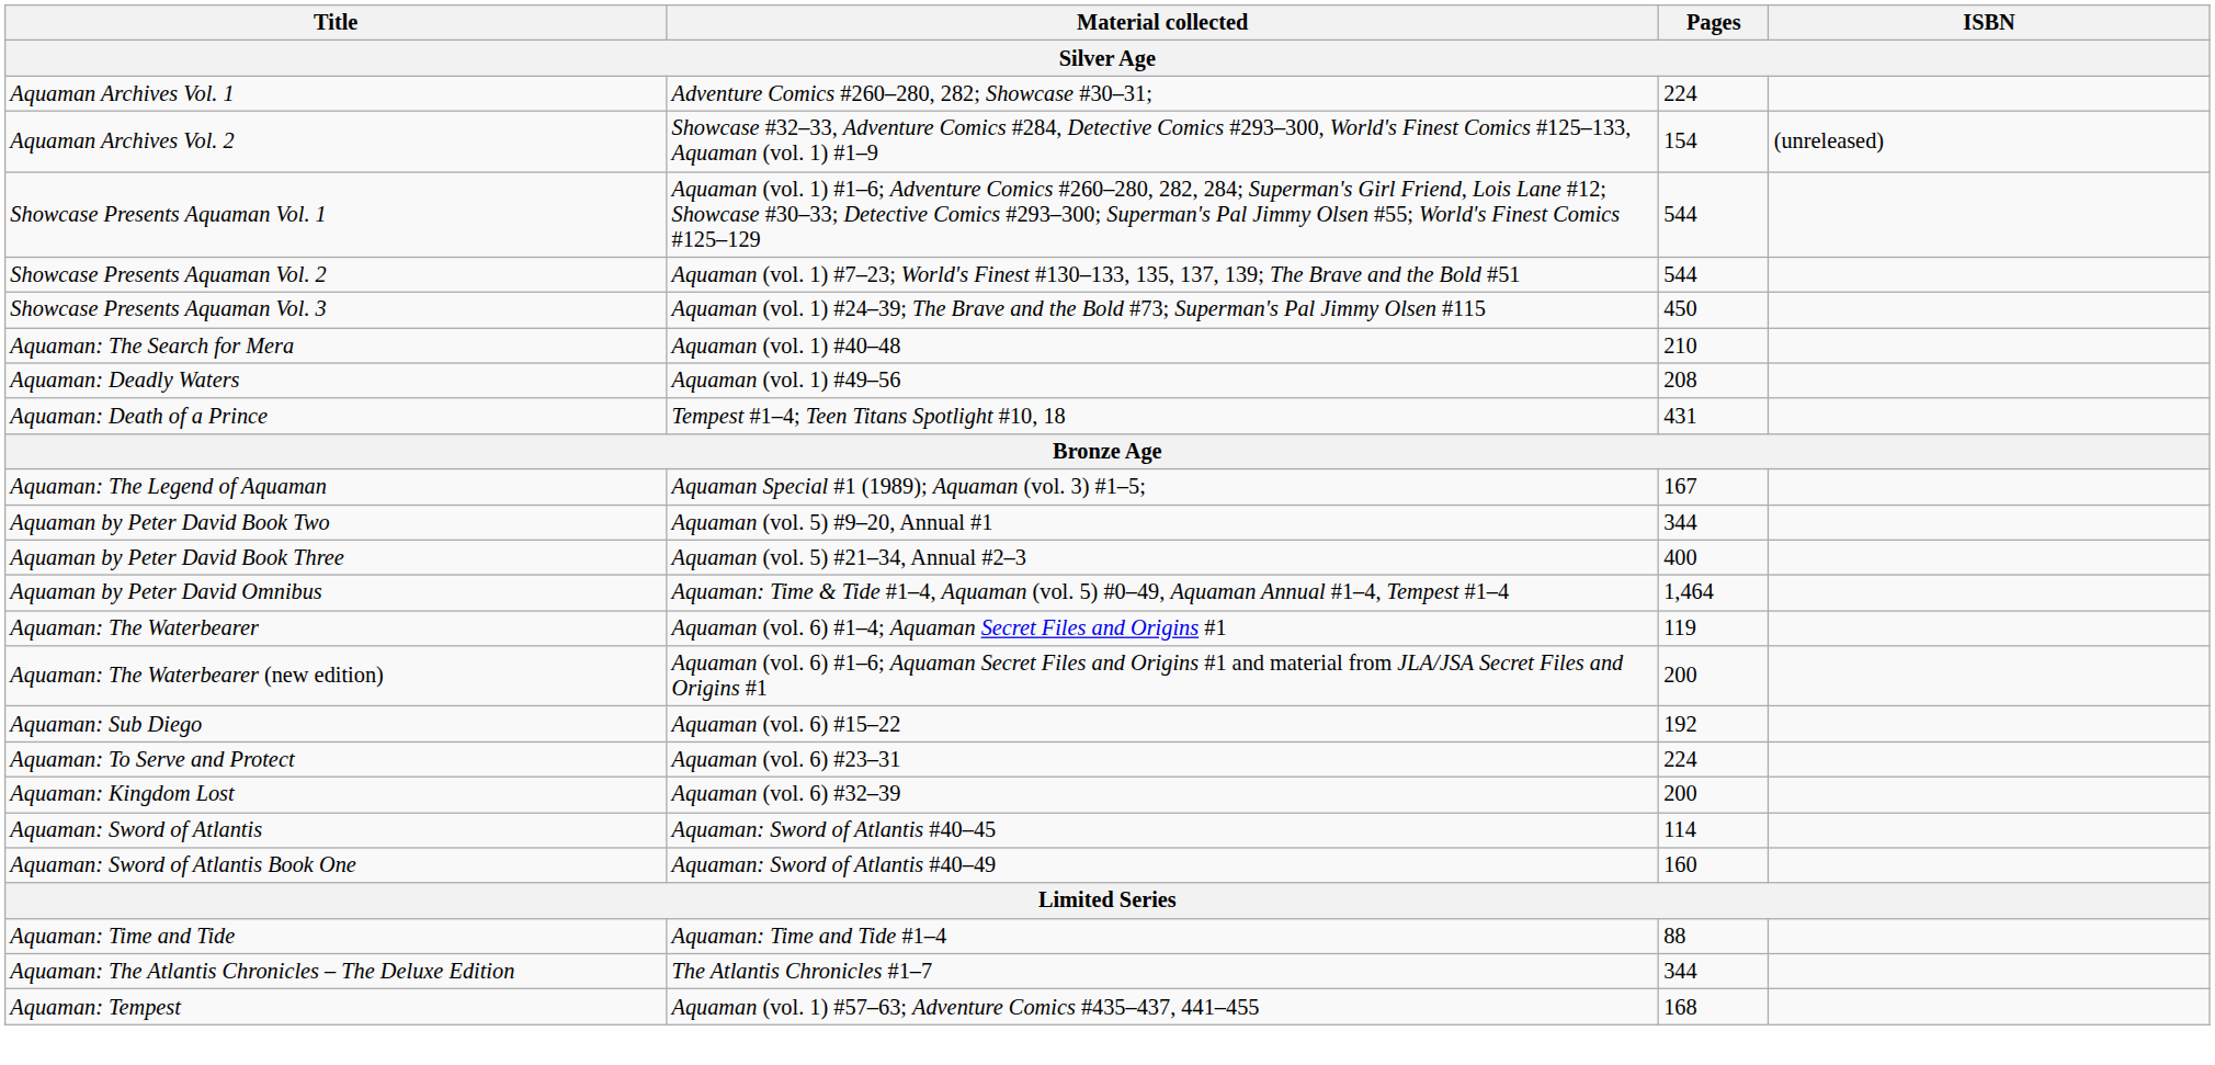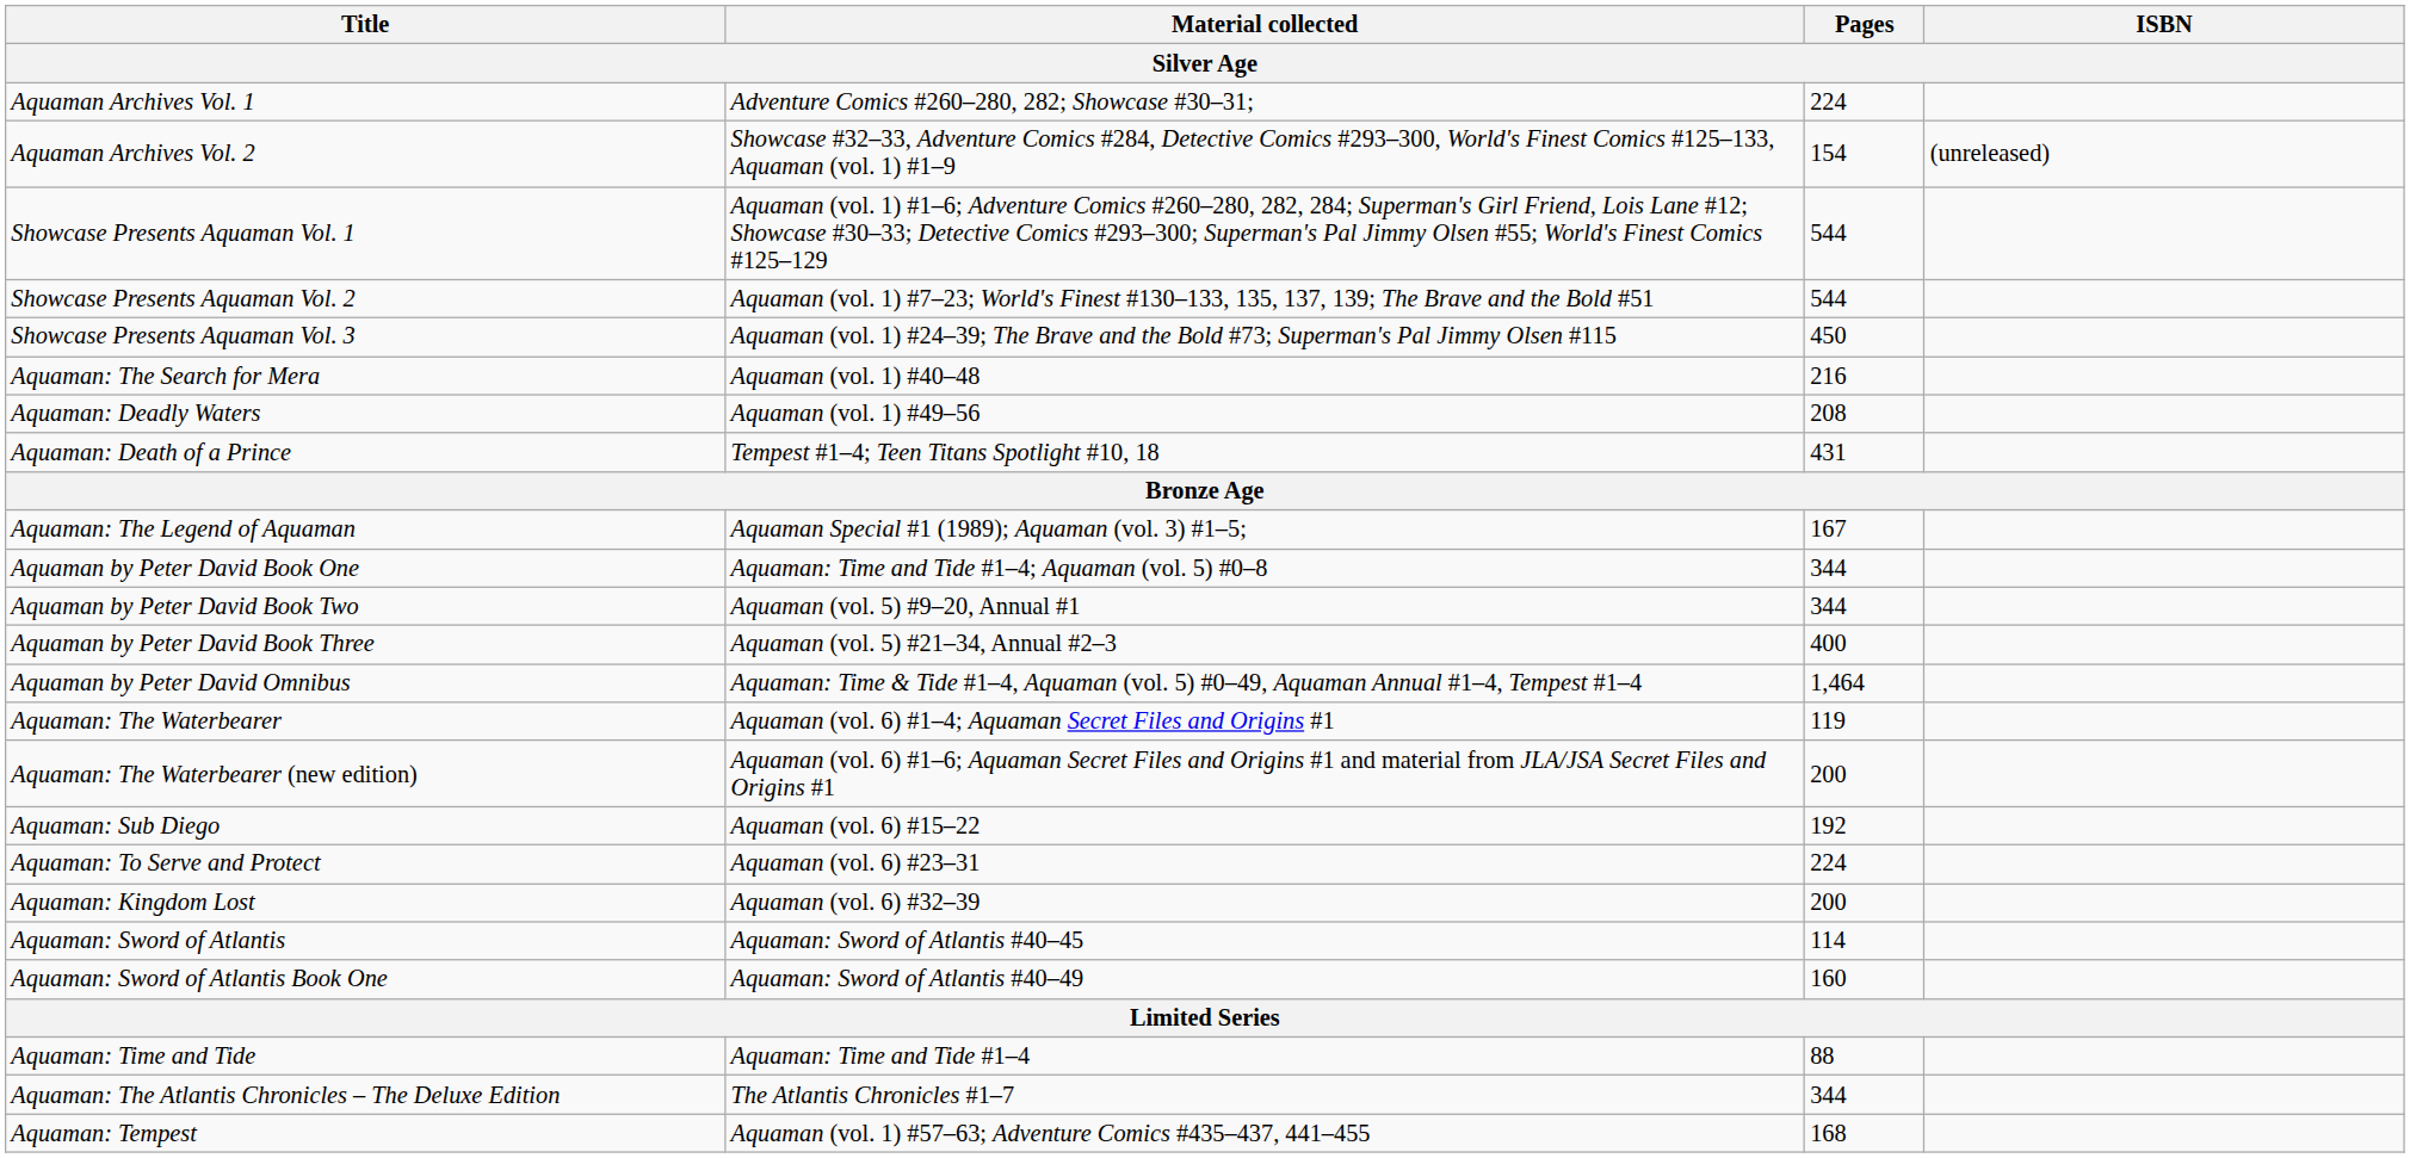 <table class="wikitable" style="width:100%;">
 <tr>
 <th width="32">Title</th>
 <th width=45%>Material collected</th>
 <th width=5%>Pages</th>
 <th width=20%>ISBN</th>
 </tr>
 <tr>
 <th colspan="4">Silver Age</th>
 </tr>
 <tr>
 <td><em>Aquaman Archives Vol. 1</em></td>
 <td><em>Adventure Comics</em> #260–280, 282; <em>Showcase</em> #30–31;</td>
 <td>224</td>
 <td></td>
 </tr>
 <tr>
 <td><em>Aquaman Archives Vol. 2</em></td>
 <td><em>Showcase</em> #32–33, <em>Adventure Comics</em> #284, <em>Detective Comics</em> #293–300, <em>World's Finest Comics</em> #125–133, <em>Aquaman</em> (vol. 1) #1–9</td>
 <td>154</td>
 <td> (unreleased)</td>
 </tr>
 <tr>
 <td><em>Showcase Presents Aquaman Vol. 1</em></td>
 <td><em>Aquaman</em> (vol. 1) #1–6; <em>Adventure Comics</em> #260–280, 282, 284; <em>Superman's Girl Friend, Lois Lane</em> #12; <em>Showcase</em> #30–33; <em>Detective Comics</em> #293–300; <em>Superman's Pal Jimmy Olsen</em> #55; <em>World's Finest Comics</em> #125–129</td>
 <td>544</td>
 <td></td>
 </tr>
 <tr>
 <td><em>Showcase Presents Aquaman Vol. 2</em></td>
 <td><em>Aquaman</em> (vol. 1) #7–23; <em>World's Finest</em> #130–133, 135, 137, 139; <em>The Brave and the Bold</em> #51</td>
 <td>544</td>
 <td></td>
 </tr>
 <tr>
 <td><em>Showcase Presents Aquaman Vol. 3</em></td>
 <td><em>Aquaman</em> (vol. 1) #24–39; <em>The Brave and the Bold</em> #73; <em>Superman's Pal Jimmy Olsen</em> #115</td>
 <td>450</td>
 <td></td>
 </tr>
 <tr>
 <td><em>Aquaman: The Search for Mera</em></td>
 <td><em>Aquaman</em> (vol. 1) #40–48</td>
-<td>210</td>
+<td>216</td>
 <td></td>
 </tr>
 <tr>
 <td><em>Aquaman: Deadly Waters</em></td>
 <td><em>Aquaman</em> (vol. 1) #49–56</td>
 <td>208</td>
 <td></td>
 </tr>
 <tr>
 <td><em>Aquaman: Death of a Prince</em></td>
 <td><em>Tempest</em> #1–4; <em>Teen Titans Spotlight</em> #10, 18</td>
 <td>431</td>
 <td></td>
 </tr>
 <tr>
 <th colspan="4">Bronze Age</th>
 </tr>
 <tr>
 <td><em>Aquaman: The Legend of Aquaman</em></td>
 <td><em>Aquaman Special</em> #1 (1989); <em>Aquaman</em> (vol. 3) #1–5;</td>
 <td>167</td>
+<td></td>
+</tr>
+<tr>
+<td><em>Aquaman by Peter David Book One</em></td>
+<td><em>Aquaman: Time and Tide</em> #1–4; <em>Aquaman</em> (vol. 5) #0–8</td>
+<td>344</td>
 <td></td>
 </tr>
 <tr>
 <td><em>Aquaman by Peter David Book Two</em></td>
 <td><em>Aquaman</em> (vol. 5) #9–20, Annual #1</td>
 <td>344</td>
 <td></td>
 </tr>
 <tr>
 <td><em>Aquaman by Peter David Book Three</em></td>
 <td><em>Aquaman</em> (vol. 5) #21–34, Annual #2–3</td>
 <td>400</td>
 <td></td>
 </tr>
 <tr>
 <td><em>Aquaman by Peter David Omnibus</em></td>
 <td><em>Aquaman: Time & Tide</em> #1–4, <em>Aquaman</em> (vol. 5) #0–49, <em>Aquaman Annual</em> #1–4, <em>Tempest</em> #1–4</td>
 <td>1,464</td>
 <td></td>
 </tr>
 <tr>
 <td><em>Aquaman: The Waterbearer</em></td>
 <td><em>Aquaman</em> (vol. 6) #1–4; <em>Aquaman <a href='#'>Secret Files and Origins</a></em> #1</td>
 <td>119</td>
 <td></td>
 </tr>
 <tr>
 <td><em>Aquaman: The Waterbearer</em> (new edition)</td>
 <td><em>Aquaman</em> (vol. 6) #1–6; <em>Aquaman Secret Files and Origins</em> #1 and material from <em>JLA/JSA Secret Files and Origins</em> #1</td>
 <td>200</td>
 <td></td>
 </tr>
 <tr>
 <td><em>Aquaman: Sub Diego</em></td>
 <td><em>Aquaman</em> (vol. 6) #15–22</td>
 <td>192</td>
 <td></td>
 </tr>
 <tr>
 <td><em>Aquaman: To Serve and Protect</em></td>
 <td><em>Aquaman</em> (vol. 6) #23–31</td>
 <td>224</td>
 <td></td>
 </tr>
 <tr>
 <td><em>Aquaman: Kingdom Lost</em></td>
 <td><em>Aquaman</em> (vol. 6) #32–39</td>
 <td>200</td>
 <td></td>
 </tr>
 <tr>
 <td><em>Aquaman: Sword of Atlantis</em></td>
 <td><em>Aquaman: Sword of Atlantis</em> #40–45</td>
 <td>114</td>
 <td></td>
 </tr>
 <tr>
 <td><em>Aquaman: Sword of Atlantis Book One</em></td>
 <td><em>Aquaman: Sword of Atlantis</em> #40–49</td>
 <td>160</td>
 <td></td>
 </tr>
 <tr>
 <th colspan="4">Limited Series</th>
 </tr>
 <tr>
 <td><em>Aquaman: Time and Tide</em></td>
 <td><em>Aquaman: Time and Tide</em> #1–4</td>
 <td>88</td>
 <td></td>
 </tr>
 <tr>
 <td><em>Aquaman: The Atlantis Chronicles – The Deluxe Edition</em></td>
 <td><em>The Atlantis Chronicles</em> #1–7</td>
 <td>344</td>
 <td></td>
 </tr>
 <tr>
 <td><em>Aquaman: Tempest</em></td>
 <td><em>Aquaman</em> (vol. 1) #57–63; <em>Adventure Comics</em> #435–437, 441–455</td>
 <td>168</td>
 <td></td>
 </tr>
 </table>
